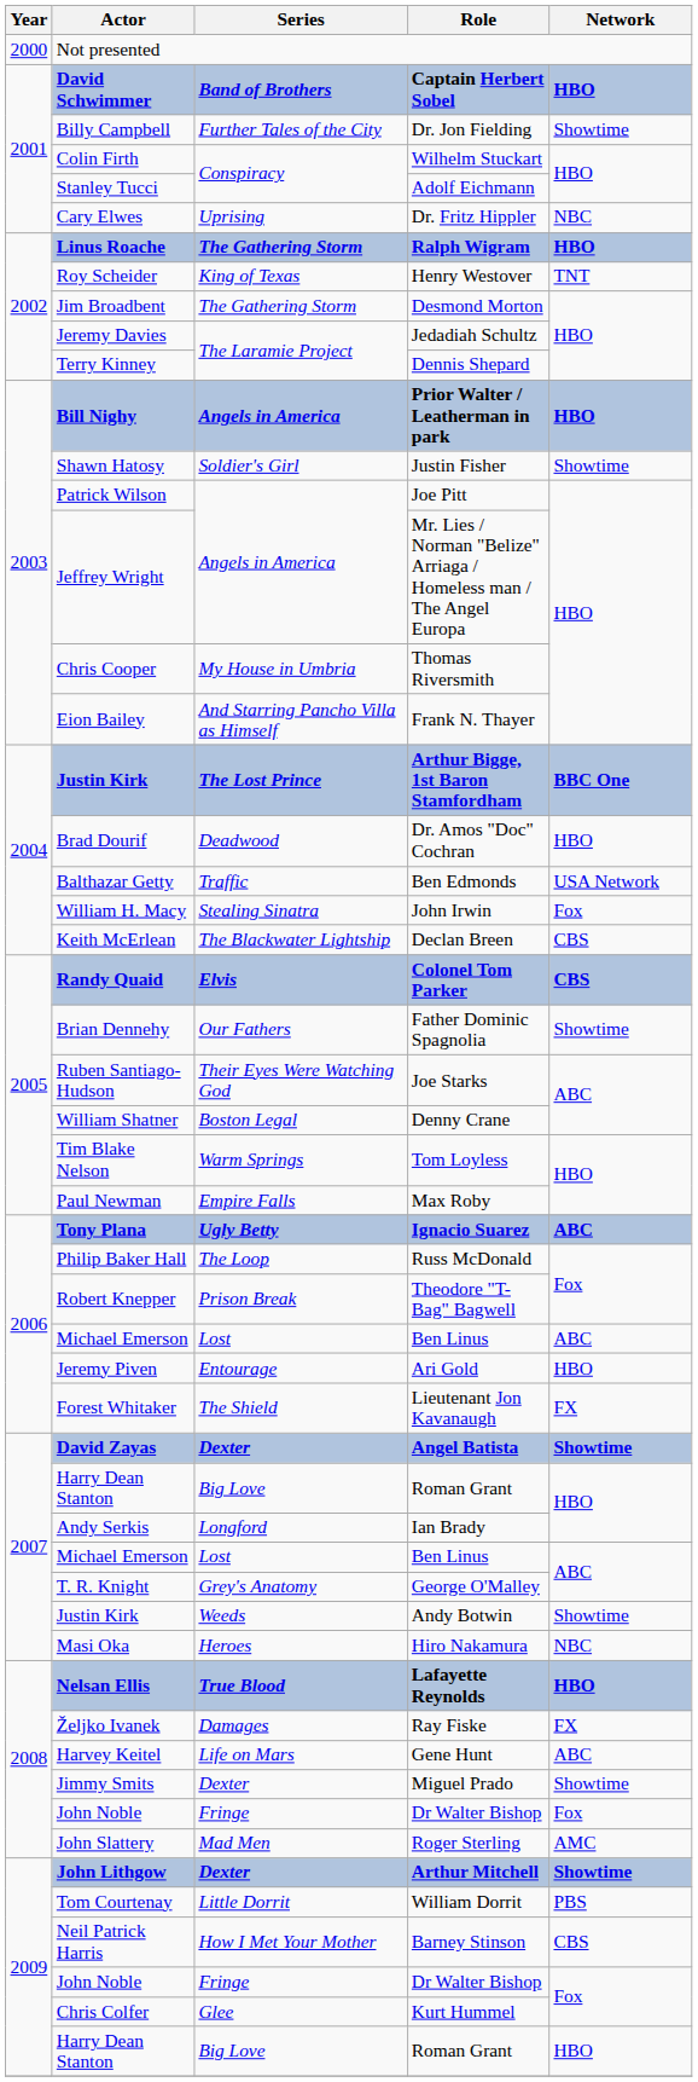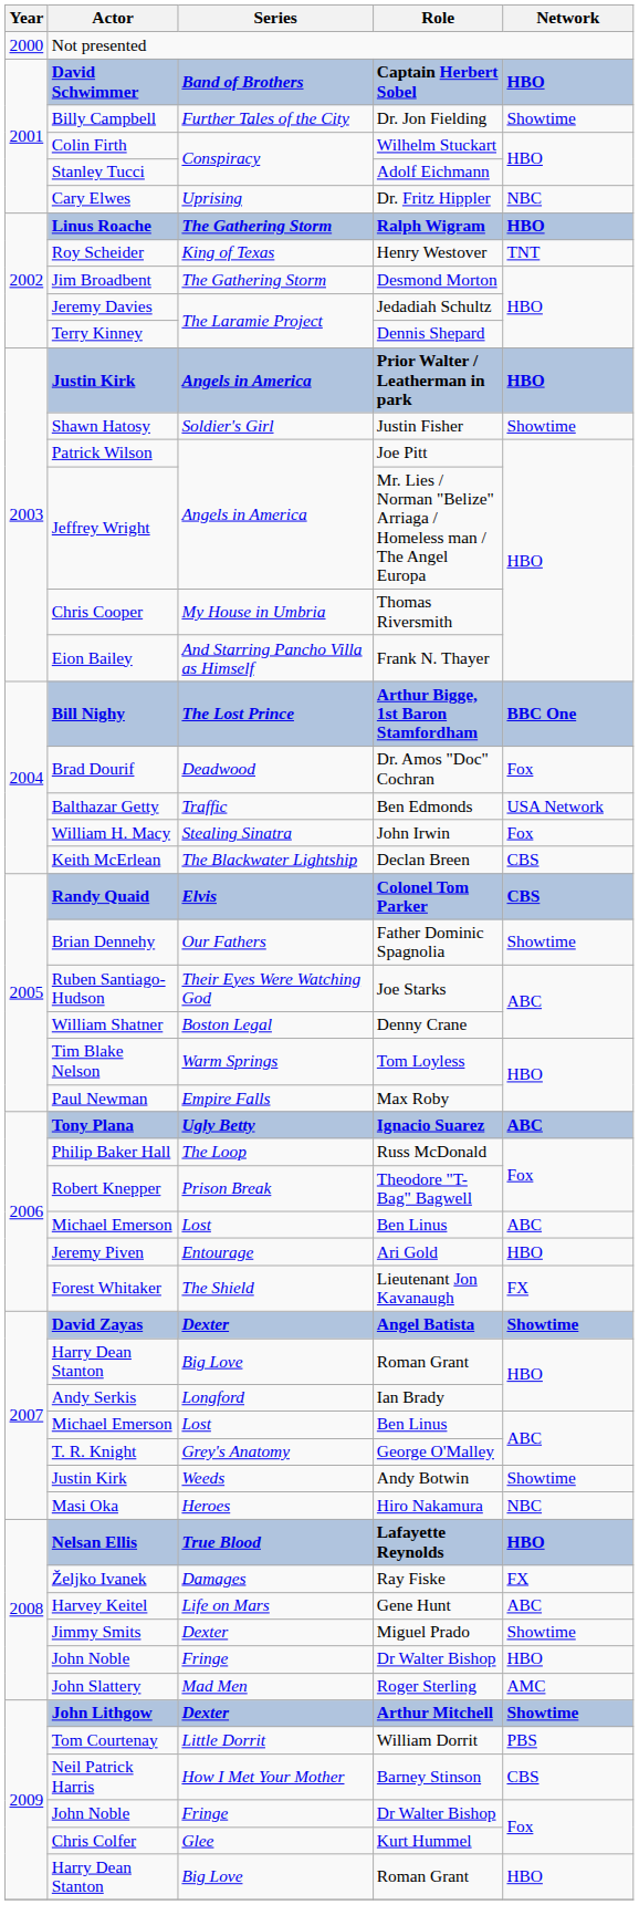 <table class="wikitable" width="95%" cellpadding="5">
 <tr>
 <th width="5%">Year</th>
 <th width="20%">Actor</th>
 <th width="30%">Series</th>
 <th width="20%">Role</th>
 <th width="20%">Network</th>
 </tr>
 <tr>
 <td rowspan="1" style="text-align:center;"><a href='#'>2000</a></td>
 <td colspan="4">Not presented</td>
 </tr>
 <tr>
 <td rowspan="5" style="text-align:center;"><a href='#'>2001</a></td>
 <td style="background:#B0C4DE;"><strong><a href='#'>David Schwimmer</a></strong></td>
 <td style="background:#B0C4DE;"><strong><em><a href='#'>Band of Brothers</a></em></strong></td>
 <td style="background:#B0C4DE;"><strong>Captain <a href='#'>Herbert Sobel</a></strong></td>
 <td style="background:#B0C4DE;"><strong><a href='#'>HBO</a></strong></td>
 </tr>
 <tr>
 <td><a href='#'>Billy Campbell</a></td>
 <td><em><a href='#'>Further Tales of the City</a></em></td>
 <td>Dr. Jon Fielding</td>
 <td><a href='#'>Showtime</a></td>
 </tr>
 <tr>
 <td><a href='#'>Colin Firth</a></td>
 <td rowspan="2"><em><a href='#'>Conspiracy</a></em></td>
 <td><a href='#'>Wilhelm Stuckart</a></td>
 <td rowspan="2"><a href='#'>HBO</a></td>
 </tr>
 <tr>
 <td><a href='#'>Stanley Tucci</a></td>
 <td><a href='#'>Adolf Eichmann</a></td>
 </tr>
 <tr>
 <td><a href='#'>Cary Elwes</a></td>
 <td><em><a href='#'>Uprising</a></em></td>
 <td>Dr. <a href='#'>Fritz Hippler</a></td>
 <td><a href='#'>NBC</a></td>
 </tr>
 <tr>
 <td rowspan="5" style="text-align:center;"><a href='#'>2002</a></td>
 <td style="background:#B0C4DE;"><strong><a href='#'>Linus Roache</a></strong></td>
 <td style="background:#B0C4DE;"><strong><em><a href='#'>The Gathering Storm</a></em></strong></td>
 <td style="background:#B0C4DE;"><strong><a href='#'>Ralph Wigram</a></strong></td>
 <td style="background:#B0C4DE;"><strong><a href='#'>HBO</a></strong></td>
 </tr>
 <tr>
 <td><a href='#'>Roy Scheider</a></td>
 <td><em><a href='#'>King of Texas</a></em></td>
 <td>Henry Westover</td>
 <td><a href='#'>TNT</a></td>
 </tr>
 <tr>
 <td><a href='#'>Jim Broadbent</a></td>
 <td><em><a href='#'>The Gathering Storm</a></em></td>
 <td><a href='#'>Desmond Morton</a></td>
 <td rowspan="3"><a href='#'>HBO</a></td>
 </tr>
 <tr>
 <td><a href='#'>Jeremy Davies</a></td>
 <td rowspan="2"><em><a href='#'>The Laramie Project</a></em></td>
 <td>Jedadiah Schultz</td>
 </tr>
 <tr>
 <td><a href='#'>Terry Kinney</a></td>
 <td><a href='#'>Dennis Shepard</a></td>
 </tr>
 <tr>
 <td rowspan="6" style="text-align:center;"><a href='#'>2003</a></td>
-<td style="background:#B0C4DE;"><strong><a href='#'>Bill Nighy</a></strong></td>
+<td style="background:#B0C4DE;"><strong><a href='#'>Justin Kirk</a></strong></td>
 <td style="background:#B0C4DE;"><strong><em><a href='#'>Angels in America</a></em></strong></td>
 <td style="background:#B0C4DE;"><strong>Prior Walter / Leatherman in park</strong></td>
 <td style="background:#B0C4DE;"><strong><a href='#'>HBO</a></strong></td>
 </tr>
 <tr>
 <td><a href='#'>Shawn Hatosy</a></td>
 <td><em><a href='#'>Soldier's Girl</a></em></td>
 <td>Justin Fisher</td>
 <td><a href='#'>Showtime</a></td>
 </tr>
 <tr>
 <td><a href='#'>Patrick Wilson</a></td>
 <td rowspan="2"><em><a href='#'>Angels in America</a></em></td>
 <td>Joe Pitt</td>
 <td rowspan="4"><a href='#'>HBO</a></td>
 </tr>
 <tr>
 <td><a href='#'>Jeffrey Wright</a></td>
 <td>Mr. Lies / Norman "Belize" Arriaga / Homeless man / The Angel Europa</td>
 </tr>
 <tr>
 <td><a href='#'>Chris Cooper</a></td>
 <td><em><a href='#'>My House in Umbria</a></em></td>
 <td>Thomas Riversmith</td>
 </tr>
 <tr>
 <td><a href='#'>Eion Bailey</a></td>
 <td><em><a href='#'>And Starring Pancho Villa as Himself</a></em></td>
 <td>Frank N. Thayer</td>
 </tr>
 <tr>
 <td rowspan="5" style="text-align:center;"><a href='#'>2004</a></td>
-<td style="background:#B0C4DE;"><strong><a href='#'>Justin Kirk</a></strong></td>
+<td style="background:#B0C4DE;"><strong><a href='#'>Bill Nighy</a></strong></td>
 <td style="background:#B0C4DE;"><strong><em><a href='#'>The Lost Prince</a></em></strong></td>
 <td style="background:#B0C4DE;"><strong><a href='#'>Arthur Bigge, 1st Baron Stamfordham</a></strong></td>
 <td style="background:#B0C4DE;"><strong><a href='#'>BBC One</a></strong></td>
 </tr>
 <tr>
 <td><a href='#'>Brad Dourif</a></td>
 <td><em><a href='#'>Deadwood</a></em></td>
 <td>Dr. Amos "Doc" Cochran</td>
-<td><a href='#'>HBO</a></td>
+<td><a href='#'>Fox</a></td>
 </tr>
 <tr>
 <td><a href='#'>Balthazar Getty</a></td>
 <td><em><a href='#'>Traffic</a></em></td>
 <td>Ben Edmonds</td>
 <td><a href='#'>USA Network</a></td>
 </tr>
 <tr>
 <td><a href='#'>William H. Macy</a></td>
 <td><em><a href='#'>Stealing Sinatra</a></em></td>
 <td>John Irwin</td>
 <td><a href='#'>Fox</a></td>
 </tr>
 <tr>
 <td><a href='#'>Keith McErlean</a></td>
 <td><em><a href='#'>The Blackwater Lightship</a></em></td>
 <td>Declan Breen</td>
 <td><a href='#'>CBS</a></td>
 </tr>
 <tr>
 <td rowspan="6" style="text-align:center;"><a href='#'>2005</a></td>
 <td style="background:#B0C4DE;"><strong><a href='#'>Randy Quaid</a></strong></td>
 <td style="background:#B0C4DE;"><strong><em><a href='#'>Elvis</a></em></strong></td>
 <td style="background:#B0C4DE;"><strong><a href='#'>Colonel Tom Parker</a></strong></td>
 <td style="background:#B0C4DE;"><strong><a href='#'>CBS</a></strong></td>
 </tr>
 <tr>
 <td><a href='#'>Brian Dennehy</a></td>
 <td><em><a href='#'>Our Fathers</a></em></td>
 <td>Father Dominic Spagnolia</td>
 <td><a href='#'>Showtime</a></td>
 </tr>
 <tr>
 <td><a href='#'>Ruben Santiago-Hudson</a></td>
 <td><em><a href='#'>Their Eyes Were Watching God</a></em></td>
 <td>Joe Starks</td>
 <td rowspan="2"><a href='#'>ABC</a></td>
 </tr>
 <tr>
 <td><a href='#'>William Shatner</a></td>
 <td><em><a href='#'>Boston Legal</a></em></td>
 <td>Denny Crane</td>
 </tr>
 <tr>
 <td><a href='#'>Tim Blake Nelson</a></td>
 <td><em><a href='#'>Warm Springs</a></em></td>
 <td><a href='#'>Tom Loyless</a></td>
 <td rowspan="2"><a href='#'>HBO</a></td>
 </tr>
 <tr>
 <td><a href='#'>Paul Newman</a></td>
 <td><em><a href='#'>Empire Falls</a></em></td>
 <td>Max Roby</td>
 </tr>
 <tr>
 <td rowspan="6" style="text-align:center;"><a href='#'>2006</a></td>
 <td style="background:#B0C4DE;"><strong><a href='#'>Tony Plana</a></strong></td>
 <td style="background:#B0C4DE;"><strong><em><a href='#'>Ugly Betty</a></em></strong></td>
 <td style="background:#B0C4DE;"><strong><a href='#'>Ignacio Suarez</a></strong></td>
 <td style="background:#B0C4DE;"><strong><a href='#'>ABC</a></strong></td>
 </tr>
 <tr>
 <td><a href='#'>Philip Baker Hall</a></td>
 <td><em><a href='#'>The Loop</a></em></td>
 <td>Russ McDonald</td>
 <td rowspan="2"><a href='#'>Fox</a></td>
 </tr>
 <tr>
 <td><a href='#'>Robert Knepper</a></td>
 <td><em><a href='#'>Prison Break</a></em></td>
 <td><a href='#'>Theodore "T-Bag" Bagwell</a></td>
 </tr>
 <tr>
 <td><a href='#'>Michael Emerson</a></td>
 <td><em><a href='#'>Lost</a></em></td>
 <td><a href='#'>Ben Linus</a></td>
 <td><a href='#'>ABC</a></td>
 </tr>
 <tr>
 <td><a href='#'>Jeremy Piven</a></td>
 <td><em><a href='#'>Entourage</a></em></td>
 <td><a href='#'>Ari Gold</a></td>
 <td><a href='#'>HBO</a></td>
 </tr>
 <tr>
 <td><a href='#'>Forest Whitaker</a></td>
 <td><em><a href='#'>The Shield</a></em></td>
 <td>Lieutenant <a href='#'>Jon Kavanaugh</a></td>
 <td><a href='#'>FX</a></td>
 </tr>
 <tr>
 <td rowspan="7" style="text-align:center;"><a href='#'>2007</a></td>
 <td style="background:#B0C4DE;"><strong><a href='#'>David Zayas</a></strong></td>
 <td style="background:#B0C4DE;"><strong><em><a href='#'>Dexter</a></em></strong></td>
 <td style="background:#B0C4DE;"><strong><a href='#'>Angel Batista</a></strong></td>
 <td style="background:#B0C4DE;"><strong><a href='#'>Showtime</a></strong></td>
 </tr>
 <tr>
 <td><a href='#'>Harry Dean Stanton</a></td>
 <td><em><a href='#'>Big Love</a></em></td>
 <td>Roman Grant</td>
 <td rowspan="2"><a href='#'>HBO</a></td>
 </tr>
 <tr>
 <td><a href='#'>Andy Serkis</a></td>
 <td><em><a href='#'>Longford</a></em></td>
 <td>Ian Brady</td>
 </tr>
 <tr>
 <td><a href='#'>Michael Emerson</a></td>
 <td><em><a href='#'>Lost</a></em></td>
 <td><a href='#'>Ben Linus</a></td>
 <td rowspan="2"><a href='#'>ABC</a></td>
 </tr>
 <tr>
 <td><a href='#'>T. R. Knight</a></td>
 <td><em><a href='#'>Grey's Anatomy</a></em></td>
 <td><a href='#'>George O'Malley</a></td>
 </tr>
 <tr>
 <td><a href='#'>Justin Kirk</a></td>
 <td><em><a href='#'>Weeds</a></em></td>
 <td>Andy Botwin</td>
 <td><a href='#'>Showtime</a></td>
 </tr>
 <tr>
 <td><a href='#'>Masi Oka</a></td>
 <td><em><a href='#'>Heroes</a></em></td>
 <td><a href='#'>Hiro Nakamura</a></td>
 <td><a href='#'>NBC</a></td>
 </tr>
 <tr>
 <td rowspan="6" style="text-align:center;"><a href='#'>2008</a></td>
 <td style="background:#B0C4DE;"><strong><a href='#'>Nelsan Ellis</a></strong></td>
 <td style="background:#B0C4DE;"><strong><em><a href='#'>True Blood</a></em></strong></td>
 <td style="background:#B0C4DE;"><strong>Lafayette Reynolds</strong></td>
 <td style="background:#B0C4DE;"><strong><a href='#'>HBO</a></strong></td>
 </tr>
 <tr>
 <td><a href='#'>Željko Ivanek</a></td>
 <td><em><a href='#'>Damages</a></em></td>
 <td>Ray Fiske</td>
 <td><a href='#'>FX</a></td>
 </tr>
 <tr>
 <td><a href='#'>Harvey Keitel</a></td>
 <td><em><a href='#'>Life on Mars</a></em></td>
 <td>Gene Hunt</td>
 <td><a href='#'>ABC</a></td>
 </tr>
 <tr>
 <td><a href='#'>Jimmy Smits</a></td>
 <td><em><a href='#'>Dexter</a></em></td>
 <td>Miguel Prado</td>
 <td><a href='#'>Showtime</a></td>
 </tr>
 <tr>
 <td><a href='#'>John Noble</a></td>
 <td><em><a href='#'>Fringe</a></em></td>
 <td><a href='#'>Dr Walter Bishop</a></td>
-<td><a href='#'>Fox</a></td>
+<td><a href='#'>HBO</a></td>
 </tr>
 <tr>
 <td><a href='#'>John Slattery</a></td>
 <td><em><a href='#'>Mad Men</a></em></td>
 <td><a href='#'>Roger Sterling</a></td>
 <td><a href='#'>AMC</a></td>
 </tr>
 <tr>
 <td rowspan="6" style="text-align:center;"><a href='#'>2009</a></td>
 <td style="background:#B0C4DE;"><strong><a href='#'>John Lithgow</a></strong></td>
 <td style="background:#B0C4DE;"><strong><em><a href='#'>Dexter</a></em></strong></td>
 <td style="background:#B0C4DE;"><strong><a href='#'>Arthur Mitchell</a></strong></td>
 <td style="background:#B0C4DE;"><strong><a href='#'>Showtime</a></strong></td>
 </tr>
 <tr>
 <td><a href='#'>Tom Courtenay</a></td>
 <td><em><a href='#'>Little Dorrit</a></em></td>
 <td>William Dorrit</td>
 <td><a href='#'>PBS</a></td>
 </tr>
 <tr>
 <td><a href='#'>Neil Patrick Harris</a></td>
 <td><em><a href='#'>How I Met Your Mother</a></em></td>
 <td><a href='#'>Barney Stinson</a></td>
 <td><a href='#'>CBS</a></td>
 </tr>
 <tr>
 <td><a href='#'>John Noble</a></td>
 <td><em><a href='#'>Fringe</a></em></td>
 <td><a href='#'>Dr Walter Bishop</a></td>
 <td rowspan="2"><a href='#'>Fox</a></td>
 </tr>
 <tr>
 <td><a href='#'>Chris Colfer</a></td>
 <td><em><a href='#'>Glee</a></em></td>
 <td><a href='#'>Kurt Hummel</a></td>
 </tr>
 <tr>
 <td><a href='#'>Harry Dean Stanton</a></td>
 <td><em><a href='#'>Big Love</a></em></td>
 <td>Roman Grant</td>
 <td><a href='#'>HBO</a></td>
 </tr>
 <tr>
 </tr>
 </table>
